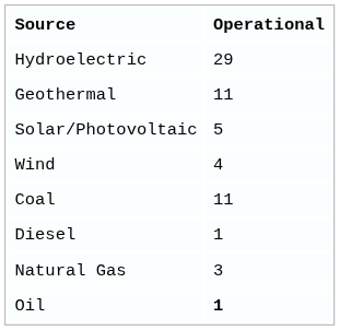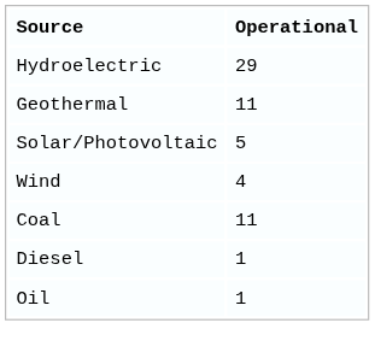 <table cellpadding="5" style="border:1px solid #BBB">
 <tr bgcolor="#fafeff">
 <td><strong>Source</strong></td>
 <td><strong>Operational</strong></td>
 </tr>
 <tr bgcolor="#fafeff">
 <td>Hydroelectric</td>
 <td>29</td>
 </tr>
 <tr bgcolor="#fafeff">
 <td>Geothermal</td>
 <td>11</td>
 </tr>
 <tr bgcolor="#fafeff">
 <td>Solar/Photovoltaic</td>
 <td>5</td>
 </tr>
 <tr bgcolor="#fafeff">
 <td>Wind</td>
 <td>4</td>
 </tr>
 <tr bgcolor="#fafeff">
 <td>Coal</td>
 <td>11</td>
 </tr>
 <tr bgcolor="#fafeff">
 <td>Diesel</td>
 <td>1</td>
 </tr>
 <tr bgcolor="#fafeff">
-<td>Natural Gas</td>
-<td>3</td>
-</tr>
-<tr bgcolor="#fafeff">
 <td>Oil</td>
-<td><strong>1</strong></td>
+<td>1</td>
 </tr>
 </table>
